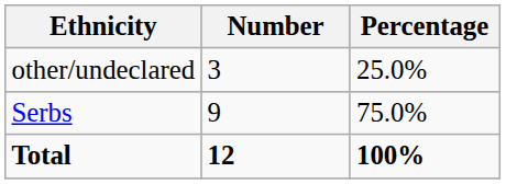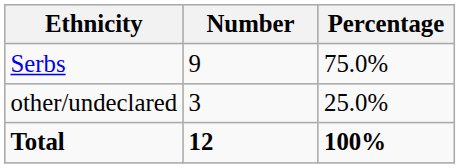 <table class="wikitable">
 <tr>
 <th width="100px">Ethnicity</th>
 <th width="80px">Number</th>
 <th width="80px">Percentage</th>
 </tr>
 <tr>
+<td><a href='#'>Serbs</a></td>
+<td>9</td>
+<td>75.0%</td>
+</tr>
+<tr>
 <td>other/undeclared</td>
 <td>3</td>
 <td>25.0%</td>
-</tr>
-<tr>
-<td><a href='#'>Serbs</a></td>
-<td>9</td>
-<td>75.0%</td>
 </tr>
 <tr>
 <td><strong>Total</strong></td>
 <td><strong>12</strong></td>
 <td><strong>100%</strong></td>
 </tr>
 </table>
